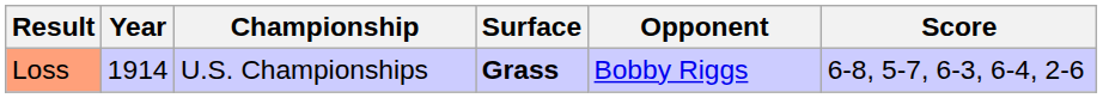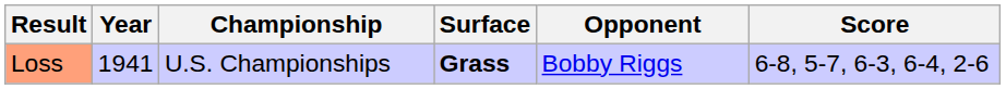 <table class='sortable wikitable'>
 <tr>
 <th style="width:40px">Result</th>
 <th style="width:30px">Year</th>
 <th style="width:170px">Championship</th>
 <th style="width:50px">Surface</th>
 <th style="width:130px">Opponent</th>
 <th style="width:155px" class="unsortable">Score</th>
 </tr>
 <tr style="background:#ccf;">
 <td style="background:#ffa07a;">Loss</td>
-<td>1914</td>
+<td>1941</td>
 <td>U.S. Championships</td>
 <td><strong>Grass</strong></td>
 <td> <a href='#'>Bobby Riggs</a></td>
 <td>6-8, 5-7, 6-3, 6-4, 2-6</td>
 </tr>
 </table>
